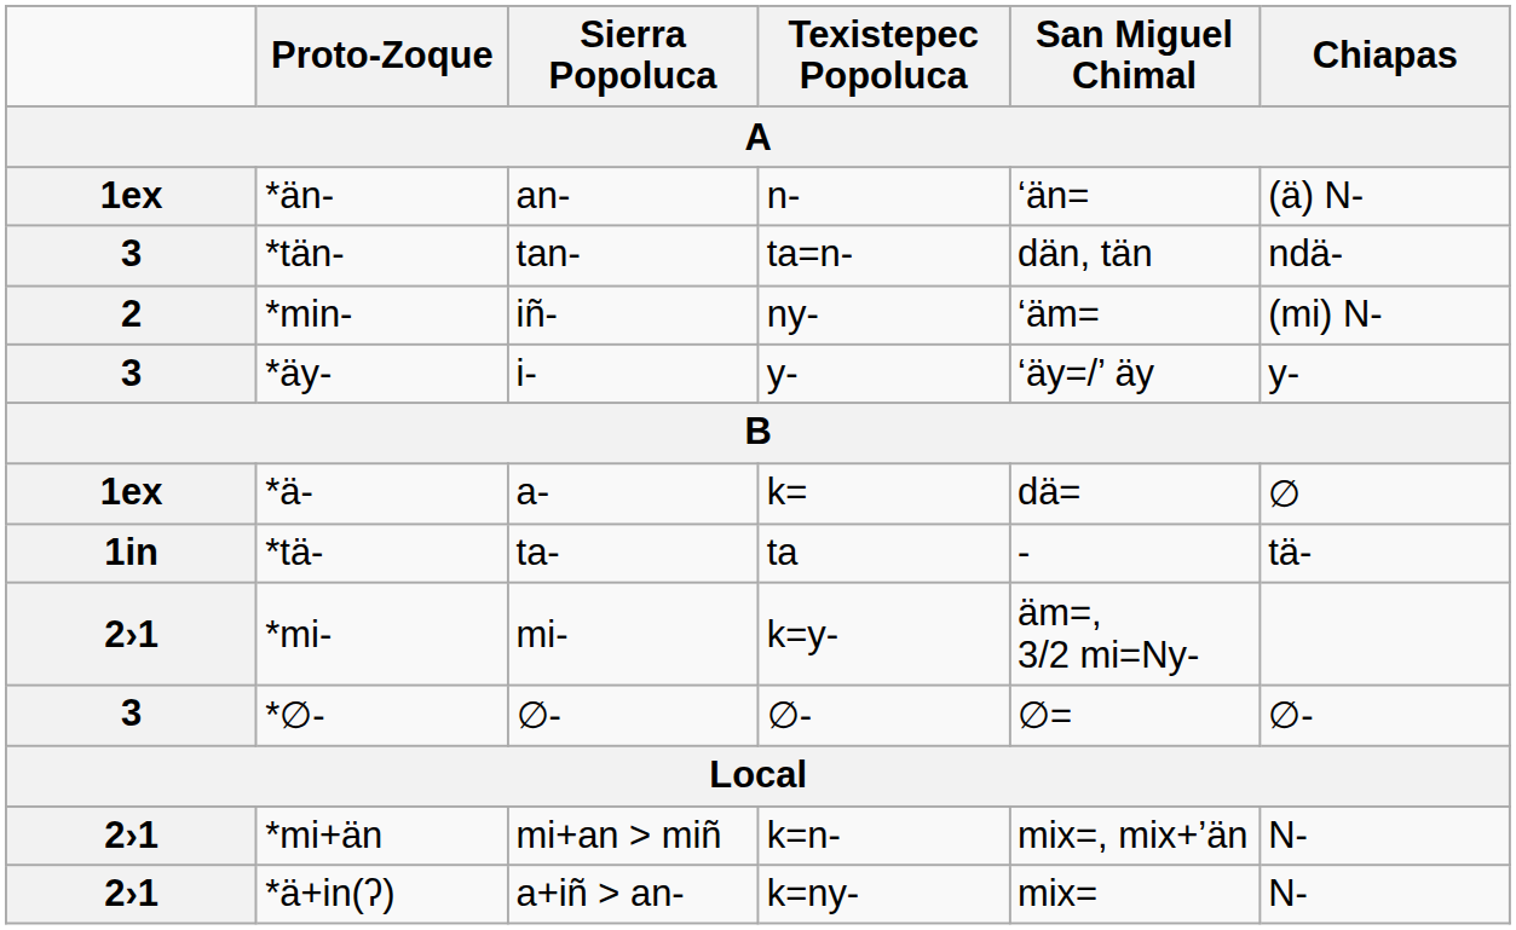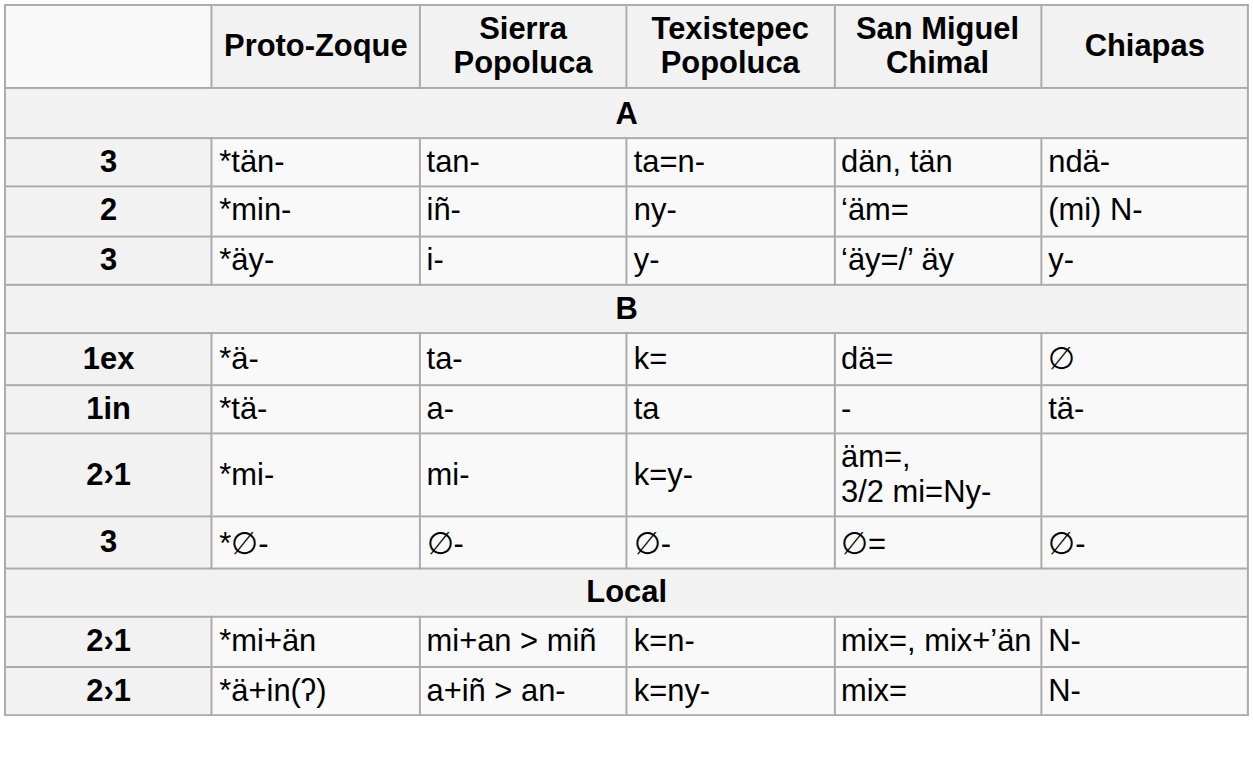 <table class="wikitable">
 <tr>
 <td width=100px></td>
 <th width=100px>Proto-Zoque</th>
 <th width=100px>Sierra Popoluca</th>
 <th width=100px>Texistepec Popoluca</th>
 <th width=100px>San Miguel Chimal</th>
 <th width=100px>Chiapas</th>
 </tr>
 <tr>
 <th colspan=6>A</th>
-</tr>
-<tr>
-<th>1ex</th>
-<td>*än-</td>
-<td>an-</td>
-<td>n-</td>
-<td>‘än=</td>
-<td>(ä) N-</td>
 </tr>
 <tr>
 <th>3</th>
 <td>*tän-</td>
 <td>tan-</td>
 <td>ta=n-</td>
 <td>dän, tän</td>
 <td>ndä-</td>
 </tr>
 <tr>
 <th>2</th>
 <td>*min-</td>
 <td>iñ-</td>
 <td>ny-</td>
 <td>‘äm=</td>
 <td>(mi) N-</td>
 </tr>
 <tr>
 <th>3</th>
 <td>*äy-</td>
 <td>i-</td>
 <td>y-</td>
 <td>‘äy=/’ äy</td>
 <td>y-</td>
 </tr>
 <tr>
 <th colspan=6>B</th>
 </tr>
 <tr>
 <th>1ex</th>
 <td>*ä-</td>
-<td>a-</td>
+<td>ta-</td>
 <td>k=</td>
 <td>dä=</td>
 <td>∅</td>
 </tr>
 <tr>
 <th>1in</th>
 <td>*tä-</td>
-<td>ta-</td>
+<td>a-</td>
 <td>ta</td>
 <td>-</td>
 <td>tä-</td>
 </tr>
 <tr>
 <th>2›1</th>
 <td>*mi-</td>
 <td>mi-</td>
 <td>k=y-</td>
 <td>äm=, 3/2 mi=Ny-</td>
 <td> </td>
 </tr>
 <tr>
 <th>3</th>
 <td>*∅-</td>
 <td>∅-</td>
 <td>∅-</td>
 <td>∅=</td>
 <td>∅-</td>
 </tr>
 <tr>
 <th colspan=6>Local</th>
 </tr>
 <tr>
 <th>2›1</th>
 <td>*mi+än</td>
 <td>mi+an > miñ</td>
 <td>k=n-</td>
 <td>mix=, mix+’än</td>
 <td>N-</td>
 </tr>
 <tr>
 <th>2›1</th>
 <td>*ä+in(ʔ)</td>
 <td>a+iñ > an-</td>
 <td>k=ny-</td>
 <td>mix=</td>
 <td>N-</td>
 </tr>
 </table>
